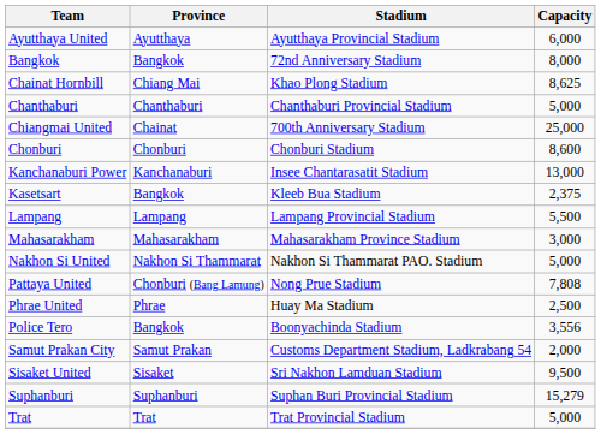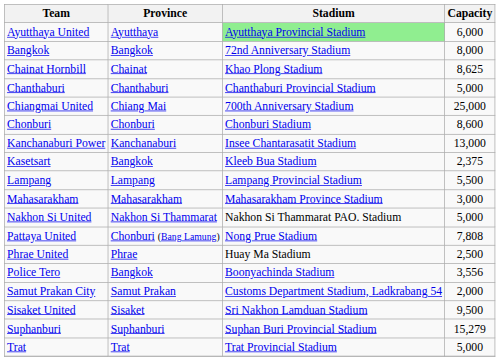 <table class="wikitable sortable">
 <tr>
 <th>Team</th>
 <th>Province</th>
 <th>Stadium</th>
 <th>Capacity</th>
 </tr>
 <tr>
 <td><a href='#'>Ayutthaya United</a></td>
 <td><a href='#'>Ayutthaya</a></td>
-<td><a href='#'>Ayutthaya Provincial Stadium</a></td>
+<td style="background: lightgreen;"><a href='#'>Ayutthaya Provincial Stadium</a></td>
 <td align="center">6,000</td>
 </tr>
 <tr>
 <td><a href='#'>Bangkok</a></td>
 <td><a href='#'>Bangkok</a> </td>
 <td><a href='#'>72nd Anniversary Stadium</a></td>
 <td align="center">8,000</td>
 </tr>
 <tr>
 <td><a href='#'>Chainat Hornbill</a></td>
-<td><a href='#'>Chiang Mai</a></td>
+<td><a href='#'>Chainat</a></td>
 <td><a href='#'>Khao Plong Stadium</a></td>
 <td align="center">8,625</td>
 </tr>
 <tr>
 <td><a href='#'>Chanthaburi</a></td>
 <td><a href='#'>Chanthaburi</a></td>
 <td><a href='#'>Chanthaburi Provincial Stadium</a></td>
 <td align="center">5,000</td>
 </tr>
 <tr>
 <td><a href='#'>Chiangmai United</a></td>
-<td><a href='#'>Chainat</a></td>
+<td><a href='#'>Chiang Mai</a></td>
 <td><a href='#'>700th Anniversary Stadium</a></td>
 <td align="center">25,000</td>
 </tr>
 <tr>
 <td><a href='#'>Chonburi</a></td>
 <td><a href='#'>Chonburi</a> </td>
 <td><a href='#'>Chonburi Stadium</a></td>
 <td align="center">8,600</td>
 </tr>
 <tr>
 <td><a href='#'>Kanchanaburi Power</a></td>
 <td><a href='#'>Kanchanaburi</a></td>
 <td><a href='#'>Insee Chantarasatit Stadium</a></td>
 <td align="center">13,000</td>
 </tr>
 <tr>
 <td><a href='#'>Kasetsart</a></td>
 <td><a href='#'>Bangkok</a> </td>
 <td><a href='#'>Kleeb Bua Stadium</a></td>
 <td align="center">2,375</td>
 </tr>
 <tr>
 <td><a href='#'>Lampang</a></td>
 <td><a href='#'>Lampang</a></td>
 <td><a href='#'>Lampang Provincial Stadium</a></td>
 <td align="center">5,500</td>
 </tr>
 <tr>
 <td><a href='#'>Mahasarakham</a></td>
 <td><a href='#'>Mahasarakham</a></td>
 <td><a href='#'>Mahasarakham Province Stadium</a></td>
 <td align="center">3,000</td>
 </tr>
 <tr>
 <td><a href='#'>Nakhon Si United</a></td>
 <td><a href='#'>Nakhon Si Thammarat</a></td>
 <td>Nakhon Si Thammarat PAO. Stadium</td>
 <td align="center">5,000</td>
 </tr>
 <tr>
 <td><a href='#'>Pattaya United</a></td>
 <td><a href='#'>Chonburi</a> <small>(<a href='#'>Bang Lamung</a>)</small></td>
 <td><a href='#'>Nong Prue Stadium</a></td>
 <td align="center">7,808</td>
 </tr>
 <tr>
 <td><a href='#'>Phrae United</a></td>
 <td><a href='#'>Phrae</a></td>
 <td>Huay Ma Stadium</td>
 <td align="center">2,500</td>
 </tr>
 <tr>
 <td><a href='#'>Police Tero</a></td>
 <td><a href='#'>Bangkok</a> </td>
 <td><a href='#'>Boonyachinda Stadium</a></td>
 <td align="center">3,556</td>
 </tr>
 <tr>
 <td><a href='#'>Samut Prakan City</a></td>
 <td><a href='#'>Samut Prakan</a></td>
 <td><a href='#'>Customs Department Stadium, Ladkrabang 54</a></td>
 <td align="center">2,000</td>
 </tr>
 <tr>
 <td><a href='#'>Sisaket United</a></td>
 <td><a href='#'>Sisaket</a></td>
 <td><a href='#'>Sri Nakhon Lamduan Stadium</a></td>
 <td align="center">9,500</td>
 </tr>
 <tr>
 <td><a href='#'>Suphanburi</a></td>
 <td><a href='#'>Suphanburi</a></td>
 <td><a href='#'>Suphan Buri Provincial Stadium</a></td>
 <td align="center">15,279</td>
 </tr>
 <tr>
 <td><a href='#'>Trat</a></td>
 <td><a href='#'>Trat</a></td>
 <td><a href='#'>Trat Provincial Stadium</a></td>
 <td align="center">5,000</td>
 </tr>
 <tr>
 </tr>
 </table>
